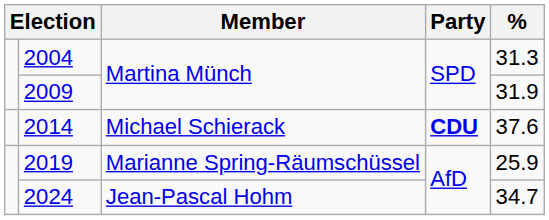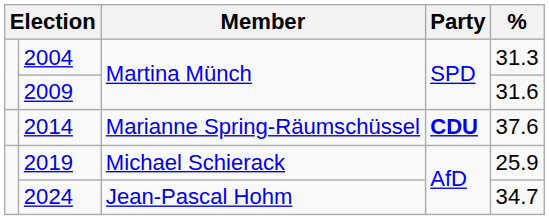 <table class=wikitable>
 <tr>
 <th colspan=2>Election</th>
 <th>Member</th>
 <th>Party</th>
 <th>%</th>
 </tr>
 <tr>
 <td rowspan=2 bgcolor=></td>
 <td><a href='#'>2004</a></td>
 <td rowspan=2><a href='#'>Martina Münch</a></td>
 <td rowspan=2><a href='#'>SPD</a></td>
 <td align=right>31.3</td>
 </tr>
 <tr>
 <td><a href='#'>2009</a></td>
-<td align=right>31.9</td>
+<td align=right>31.6</td>
 </tr>
 <tr>
 <td bgcolor=></td>
 <td><a href='#'>2014</a></td>
-<td><a href='#'>Michael Schierack</a></td>
+<td><a href='#'>Marianne Spring-Räumschüssel</a></td>
 <td><strong><a href='#'>CDU</a></strong></td>
 <td align=right>37.6</td>
 </tr>
 <tr>
 <td rowspan=2 bgcolor=></td>
 <td><a href='#'>2019</a></td>
-<td><a href='#'>Marianne Spring-Räumschüssel</a></td>
+<td><a href='#'>Michael Schierack</a></td>
 <td rowspan=2><a href='#'>AfD</a></td>
 <td align=right>25.9</td>
 </tr>
 <tr>
 <td><a href='#'>2024</a></td>
 <td><a href='#'>Jean-Pascal Hohm</a></td>
 <td align=right>34.7</td>
 </tr>
 </table>
